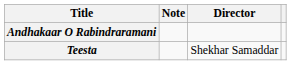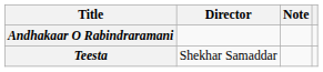 <table class="wikitable">
 <tr>
 <th>Title</th>
+<th>Director</th>
 <th>Note</th>
-<th>Director</th>
 <th></th>
 </tr>
 <tr>
 <th><em>Andhakaar O Rabindraramani</em></th>
 <td></td>
 <td></td>
 <td></td>
 </tr>
 <tr>
 <th><em>Teesta</em></th>
+<td>Shekhar Samaddar</td>
 <td></td>
-<td>Shekhar Samaddar</td>
 <td></td>
 </tr>
 </table>
